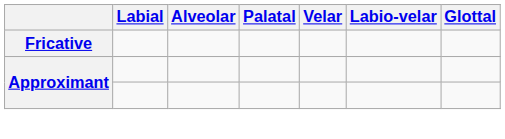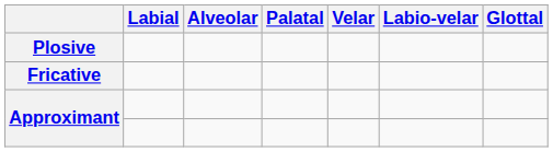 <table class="wikitable">
 <tr>
 <th> </th>
 <th><a href='#'>Labial</a></th>
 <th><a href='#'>Alveolar</a></th>
 <th><a href='#'>Palatal</a></th>
 <th><a href='#'>Velar</a></th>
 <th><a href='#'>Labio-velar</a></th>
 <th><a href='#'>Glottal</a></th>
+</tr>
+<tr>
+<th><a href='#'>Plosive</a></th>
+<td align=center>   </td>
+<td align=center>  </td>
+<td></td>
+<td align=center>  </td>
+<td align=center>  </td>
+<td> </td>
 </tr>
 <tr>
 <th><a href='#'>Fricative</a></th>
 <td align=center>  </td>
 <td align=center>  </td>
 <td></td>
 <td align=center>  </td>
 <td> </td>
 <td align=center></td>
 </tr>
 <tr>
 <th rowspan=2><a href='#'>Approximant</a></th>
 <td> </td>
 <td align=center> </td>
 <td> </td>
 <td> </td>
 <td> </td>
 <td> </td>
 </tr>
 <tr>
 <td align=center></td>
 <td align=center></td>
 <td align=center></td>
 <td> </td>
 <td align=center></td>
 <td> </td>
 </tr>
 </table>
